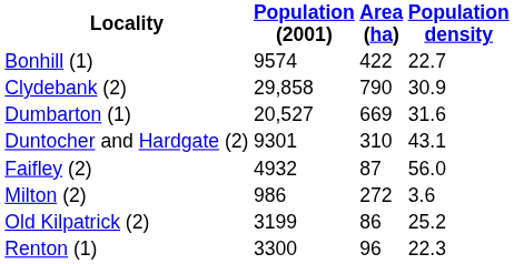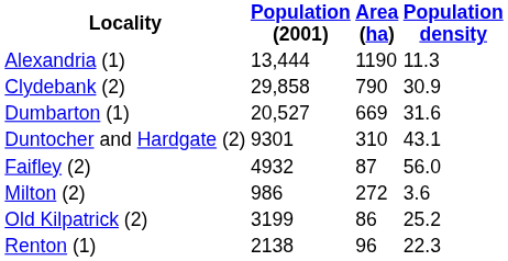 <table>
 <tr>
 <th>Locality</th>
 <th><a href='#'>Population</a><br>(2001)</th>
 <th><a href='#'>Area</a><br>(<a href='#'>ha</a>)</th>
 <th><a href='#'>Population<br>density</a></th>
 </tr>
 <tr>
-<td><a href='#'>Bonhill</a> (1)</td>
-<td>9574</td>
-<td>422</td>
-<td>22.7</td>
+<td><a href='#'>Alexandria</a> (1)</td>
+<td>13,444</td>
+<td>1190</td>
+<td>11.3</td>
 </tr>
 <tr>
 <td><a href='#'>Clydebank</a> (2)</td>
 <td>29,858</td>
 <td>790</td>
 <td>30.9</td>
 </tr>
 <tr>
 <td><a href='#'>Dumbarton</a> (1)</td>
 <td>20,527</td>
 <td>669</td>
 <td>31.6</td>
 </tr>
 <tr>
 <td><a href='#'>Duntocher</a> and <a href='#'>Hardgate</a> (2)</td>
 <td>9301</td>
 <td>310</td>
 <td>43.1</td>
 </tr>
 <tr>
 <td><a href='#'>Faifley</a> (2)</td>
 <td>4932</td>
 <td>87</td>
 <td>56.0</td>
 </tr>
 <tr>
 <td><a href='#'>Milton</a> (2)</td>
 <td>986</td>
 <td>272</td>
 <td>3.6</td>
 </tr>
 <tr>
 <td><a href='#'>Old Kilpatrick</a> (2)</td>
 <td>3199</td>
 <td>86</td>
 <td>25.2</td>
 </tr>
 <tr>
 <td><a href='#'>Renton</a> (1)</td>
-<td>3300</td>
+<td>2138</td>
 <td>96</td>
 <td>22.3</td>
 </tr>
 <tr>
 </tr>
 </table>
